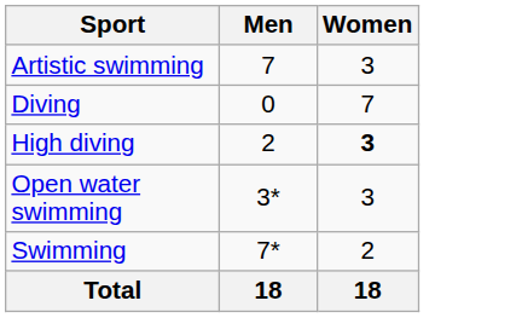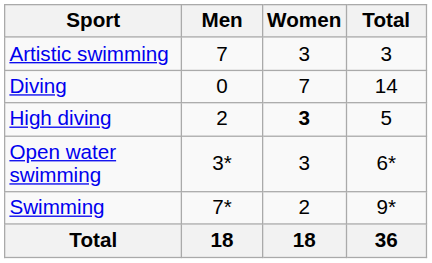 <table class="wikitable sortable" style="text-align:center;">
 <tr>
 <th width=130>Sport</th>
 <th width=55>Men</th>
 <th width=55>Women</th>
+<th width=55>Total</th>
 </tr>
 <tr>
 <td align=left><a href='#'>Artistic swimming</a></td>
 <td>7</td>
+<td>3</td>
 <td>3</td>
 </tr>
 <tr>
 <td align=left><a href='#'>Diving</a></td>
 <td>0</td>
 <td>7</td>
+<td>14</td>
 </tr>
 <tr>
 <td align=left><a href='#'>High diving</a></td>
 <td>2</td>
 <td><strong>3</strong></td>
+<td>5</td>
 </tr>
 <tr>
 <td align=left><a href='#'>Open water swimming</a></td>
 <td>3*</td>
 <td>3</td>
+<td>6*</td>
 </tr>
 <tr>
 <td align=left><a href='#'>Swimming</a></td>
 <td>7*</td>
 <td>2</td>
+<td>9*</td>
 </tr>
 <tr>
 <th>Total</th>
 <th>18</th>
 <th>18</th>
+<th><strong>36</strong></th>
 </tr>
 </table>
